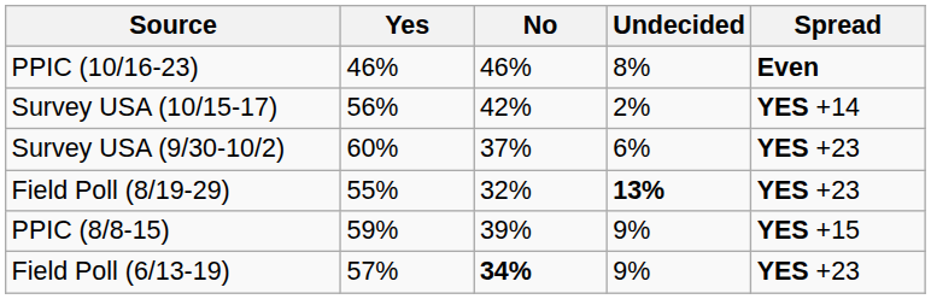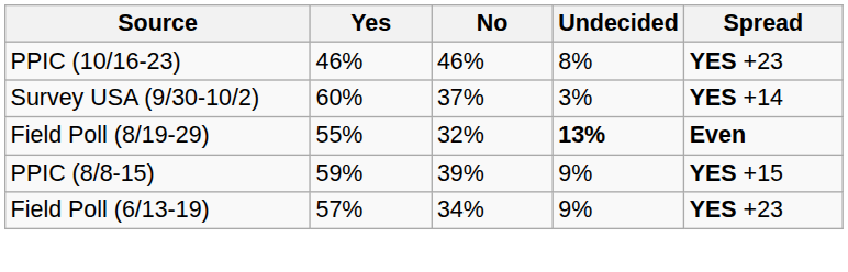 <table class="wikitable">
 <tr>
 <th width="200">Source</th>
 <th width="75">Yes</th>
 <th width="75">No</th>
 <th width="75">Undecided</th>
 <th width="100">Spread</th>
 </tr>
 <tr>
 <td>PPIC (10/16-23)</td>
 <td>46%</td>
 <td>46%</td>
 <td>8%</td>
-<td><strong>Even</strong></td>
-</tr>
-<tr>
-<td>Survey USA (10/15-17)</td>
-<td>56%</td>
-<td>42%</td>
-<td>2%</td>
-<td><strong>YES </strong>+14</td>
+<td><strong>YES </strong>+23</td>
 </tr>
 <tr>
 <td>Survey USA (9/30-10/2)</td>
 <td>60%</td>
 <td>37%</td>
-<td>6%</td>
-<td><strong>YES </strong>+23</td>
+<td>3%</td>
+<td><strong>YES </strong>+14</td>
 </tr>
 <tr>
 <td>Field Poll (8/19-29)</td>
 <td>55%</td>
 <td>32%</td>
 <td><strong>13%</strong></td>
-<td><strong>YES </strong>+23</td>
+<td><strong>Even</strong></td>
 </tr>
 <tr>
 <td>PPIC (8/8-15)</td>
 <td>59%</td>
 <td>39%</td>
 <td>9%</td>
 <td><strong>YES </strong>+15</td>
 </tr>
 <tr>
 <td>Field Poll (6/13-19)</td>
 <td>57%</td>
-<td><strong>34%</strong></td>
+<td>34%</td>
 <td>9%</td>
 <td><strong>YES</strong> +23</td>
 </tr>
 </table>
